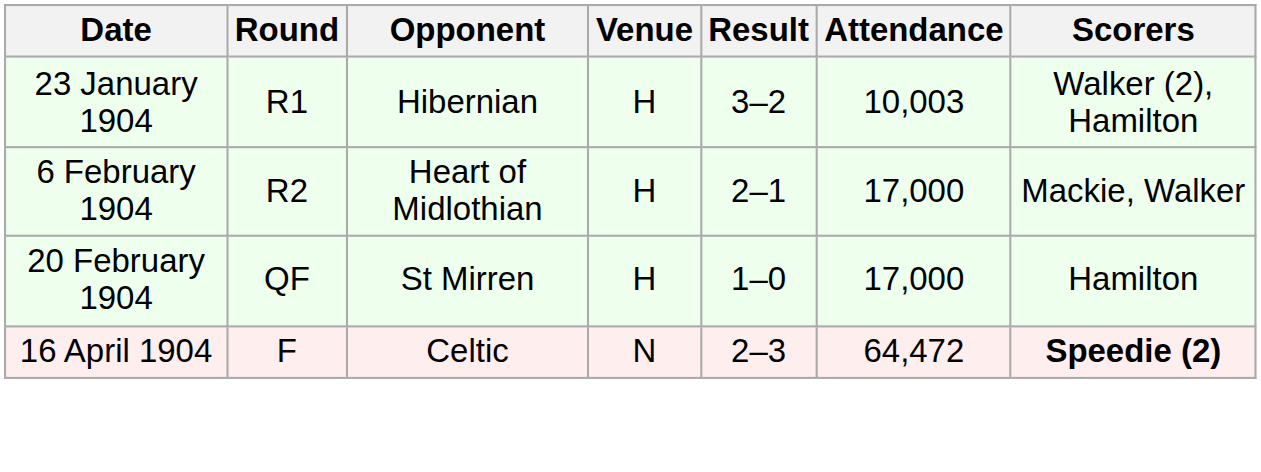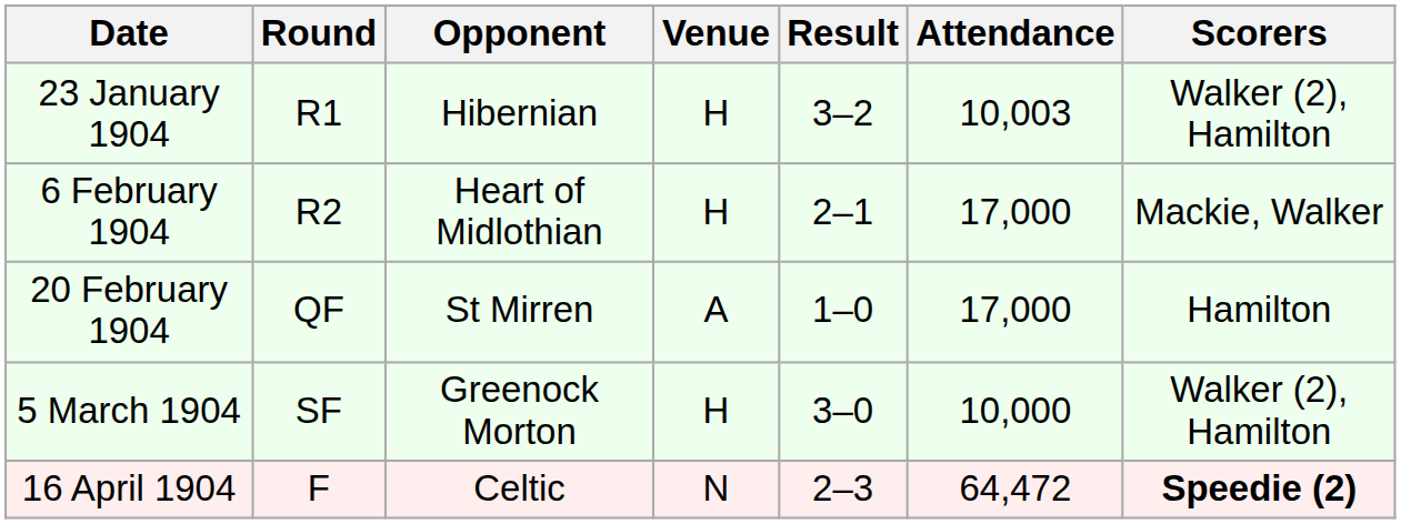 <table class="wikitable sortable" style="font-size:100%; text-align:center">
 <tr>
 <th>Date</th>
 <th>Round</th>
 <th>Opponent</th>
 <th>Venue</th>
 <th>Result</th>
 <th>Attendance</th>
 <th>Scorers</th>
 </tr>
 <tr bgcolor = "#EEFFEE">
 <td>23 January 1904</td>
 <td>R1</td>
 <td>Hibernian</td>
 <td>H</td>
 <td>3–2</td>
 <td>10,003</td>
 <td>Walker (2), Hamilton</td>
 </tr>
 <tr bgcolor = "#EEFFEE">
 <td>6 February 1904</td>
 <td>R2</td>
 <td>Heart of Midlothian</td>
 <td>H</td>
 <td>2–1</td>
 <td>17,000</td>
 <td>Mackie, Walker</td>
 </tr>
 <tr bgcolor = "#EEFFEE">
 <td>20 February 1904</td>
 <td>QF</td>
 <td>St Mirren</td>
-<td>H</td>
+<td>A</td>
 <td>1–0</td>
 <td>17,000</td>
 <td>Hamilton</td>
+</tr>
+<tr bgcolor = "#EEFFEE">
+<td>5 March 1904</td>
+<td>SF</td>
+<td>Greenock Morton</td>
+<td>H</td>
+<td>3–0</td>
+<td>10,000</td>
+<td>Walker (2), Hamilton</td>
 </tr>
 <tr bgcolor = "#FFEEEE">
 <td>16 April 1904</td>
 <td>F</td>
 <td>Celtic</td>
 <td>N</td>
 <td>2–3</td>
 <td>64,472</td>
 <td><strong>Speedie (2)</strong></td>
 </tr>
 </table>
